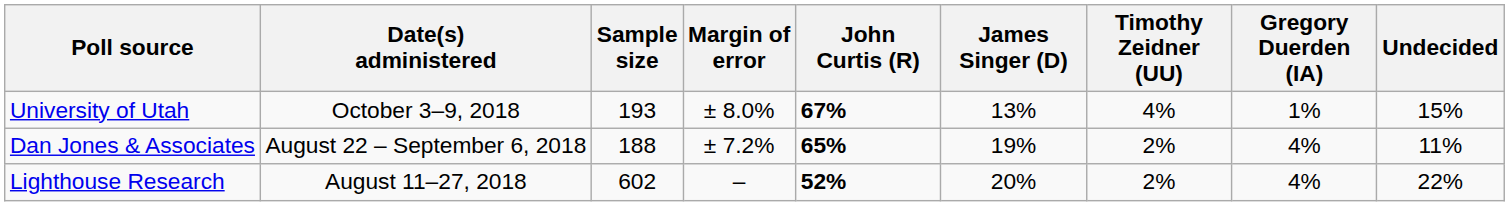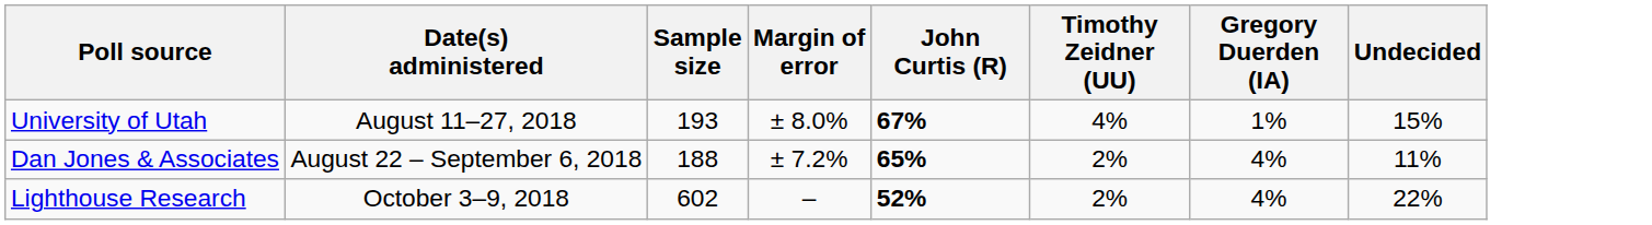 <table class="wikitable">
 <tr>
 <th>Poll source</th>
 <th>Date(s)<br>administered</th>
 <th>Sample<br>size</th>
 <th>Margin of<br>error</th>
 <th style="width:95px;">John<br>Curtis (R)</th>
-<th style="width:95px;">James<br>Singer (D)</th>
 <th style="width:95px;">Timothy<br>Zeidner (UU)</th>
 <th style="width:95px;">Gregory<br>Duerden (IA)</th>
 <th>Undecided</th>
 </tr>
 <tr>
 <td><a href='#'>University of Utah</a></td>
-<td align=center>October 3–9, 2018</td>
+<td align=center>August 11–27, 2018</td>
 <td align=center>193</td>
 <td align=center>± 8.0%</td>
 <td><strong>67%</strong></td>
-<td align=center>13%</td>
 <td align=center>4%</td>
 <td align=center>1%</td>
 <td align=center>15%</td>
 </tr>
 <tr>
 <td><a href='#'>Dan Jones & Associates</a></td>
 <td align=center>August 22 – September 6, 2018</td>
 <td align=center>188</td>
 <td align=center>± 7.2%</td>
 <td><strong>65%</strong></td>
-<td align=center>19%</td>
 <td align=center>2%</td>
 <td align=center>4%</td>
 <td align=center>11%</td>
 </tr>
 <tr>
 <td><a href='#'>Lighthouse Research</a></td>
-<td align=center>August 11–27, 2018</td>
+<td align=center>October 3–9, 2018</td>
 <td align=center>602</td>
 <td align=center>–</td>
 <td><strong>52%</strong></td>
-<td align=center>20%</td>
 <td align=center>2%</td>
 <td align=center>4%</td>
 <td align=center>22%</td>
 </tr>
 </table>
